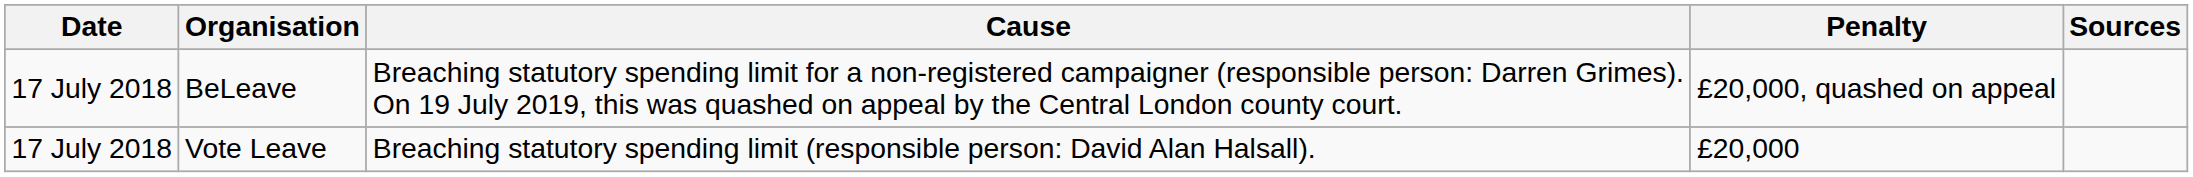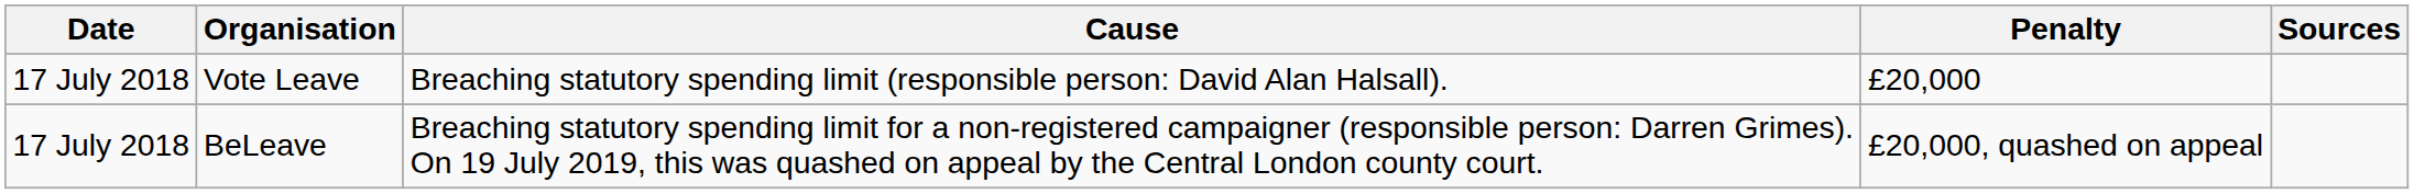 <table class="wikitable">
 <tr>
 <th>Date</th>
 <th>Organisation</th>
 <th>Cause</th>
 <th>Penalty</th>
 <th>Sources</th>
 </tr>
 <tr>
 <td>17 July 2018</td>
+<td>Vote Leave</td>
+<td>Breaching statutory spending limit (responsible person: David Alan Halsall).</td>
+<td>£20,000</td>
+<td></td>
+</tr>
+<tr>
+<td>17 July 2018</td>
 <td>BeLeave</td>
 <td>Breaching statutory spending limit for a non-registered campaigner (responsible person: Darren Grimes).<br>On 19 July 2019, this was quashed on appeal by the Central London county court.</td>
 <td>£20,000, quashed on appeal</td>
 <td></td>
 </tr>
-<tr>
-<td>17 July 2018</td>
-<td>Vote Leave</td>
-<td>Breaching statutory spending limit (responsible person: David Alan Halsall).</td>
-<td>£20,000</td>
-<td></td>
-</tr>
 </table>
